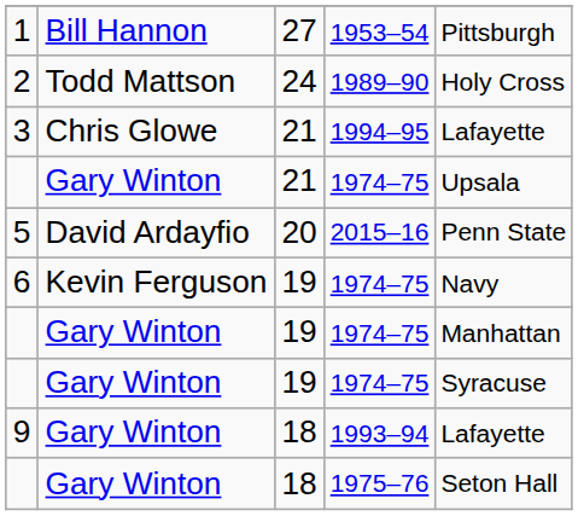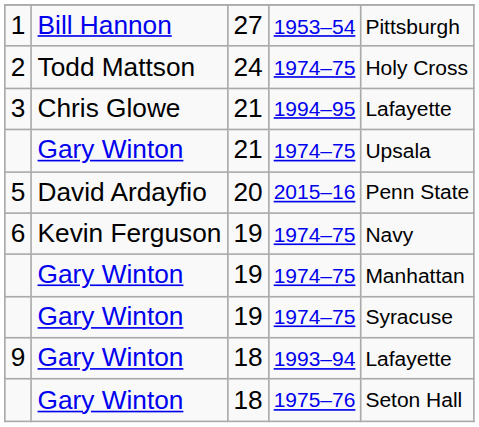 <table class="wikitable">
 <tr>
 </tr>
 <tr>
 <td>1</td>
 <td><a href='#'>Bill Hannon</a></td>
 <td>27</td>
 <td style="font-size:80%;"><a href='#'>1953–54</a></td>
 <td style="font-size:80%;">Pittsburgh</td>
 </tr>
 <tr>
 <td>2</td>
 <td>Todd Mattson</td>
 <td>24</td>
-<td style="font-size:80%;"><a href='#'>1989–90</a></td>
+<td style="font-size:80%;"><a href='#'>1974–75</a></td>
 <td style="font-size:80%;">Holy Cross</td>
 </tr>
 <tr>
 <td>3</td>
 <td>Chris Glowe</td>
 <td>21</td>
 <td style="font-size:80%;"><a href='#'>1994–95</a></td>
 <td style="font-size:80%;">Lafayette</td>
 </tr>
 <tr>
 <td></td>
 <td><a href='#'>Gary Winton</a></td>
 <td>21</td>
 <td style="font-size:80%;"><a href='#'>1974–75</a></td>
 <td style="font-size:80%;">Upsala</td>
 </tr>
 <tr>
 <td>5</td>
 <td>David Ardayfio</td>
 <td>20</td>
 <td style="font-size:80%;"><a href='#'>2015–16</a></td>
 <td style="font-size:80%;">Penn State</td>
 </tr>
 <tr>
 <td>6</td>
 <td>Kevin Ferguson</td>
 <td>19</td>
 <td style="font-size:80%;"><a href='#'>1974–75</a></td>
 <td style="font-size:80%;">Navy</td>
 </tr>
 <tr>
 <td></td>
 <td><a href='#'>Gary Winton</a></td>
 <td>19</td>
 <td style="font-size:80%;"><a href='#'>1974–75</a></td>
 <td style="font-size:80%;">Manhattan</td>
 </tr>
 <tr>
 <td></td>
 <td><a href='#'>Gary Winton</a></td>
 <td>19</td>
 <td style="font-size:80%;"><a href='#'>1974–75</a></td>
 <td style="font-size:80%;">Syracuse</td>
 </tr>
 <tr>
 <td>9</td>
 <td><a href='#'>Gary Winton</a></td>
 <td>18</td>
 <td style="font-size:80%;"><a href='#'>1993–94</a></td>
 <td style="font-size:80%;">Lafayette</td>
 </tr>
 <tr>
 <td></td>
 <td><a href='#'>Gary Winton</a></td>
 <td>18</td>
 <td style="font-size:80%;"><a href='#'>1975–76</a></td>
 <td style="font-size:80%;">Seton Hall</td>
 </tr>
 </table>
